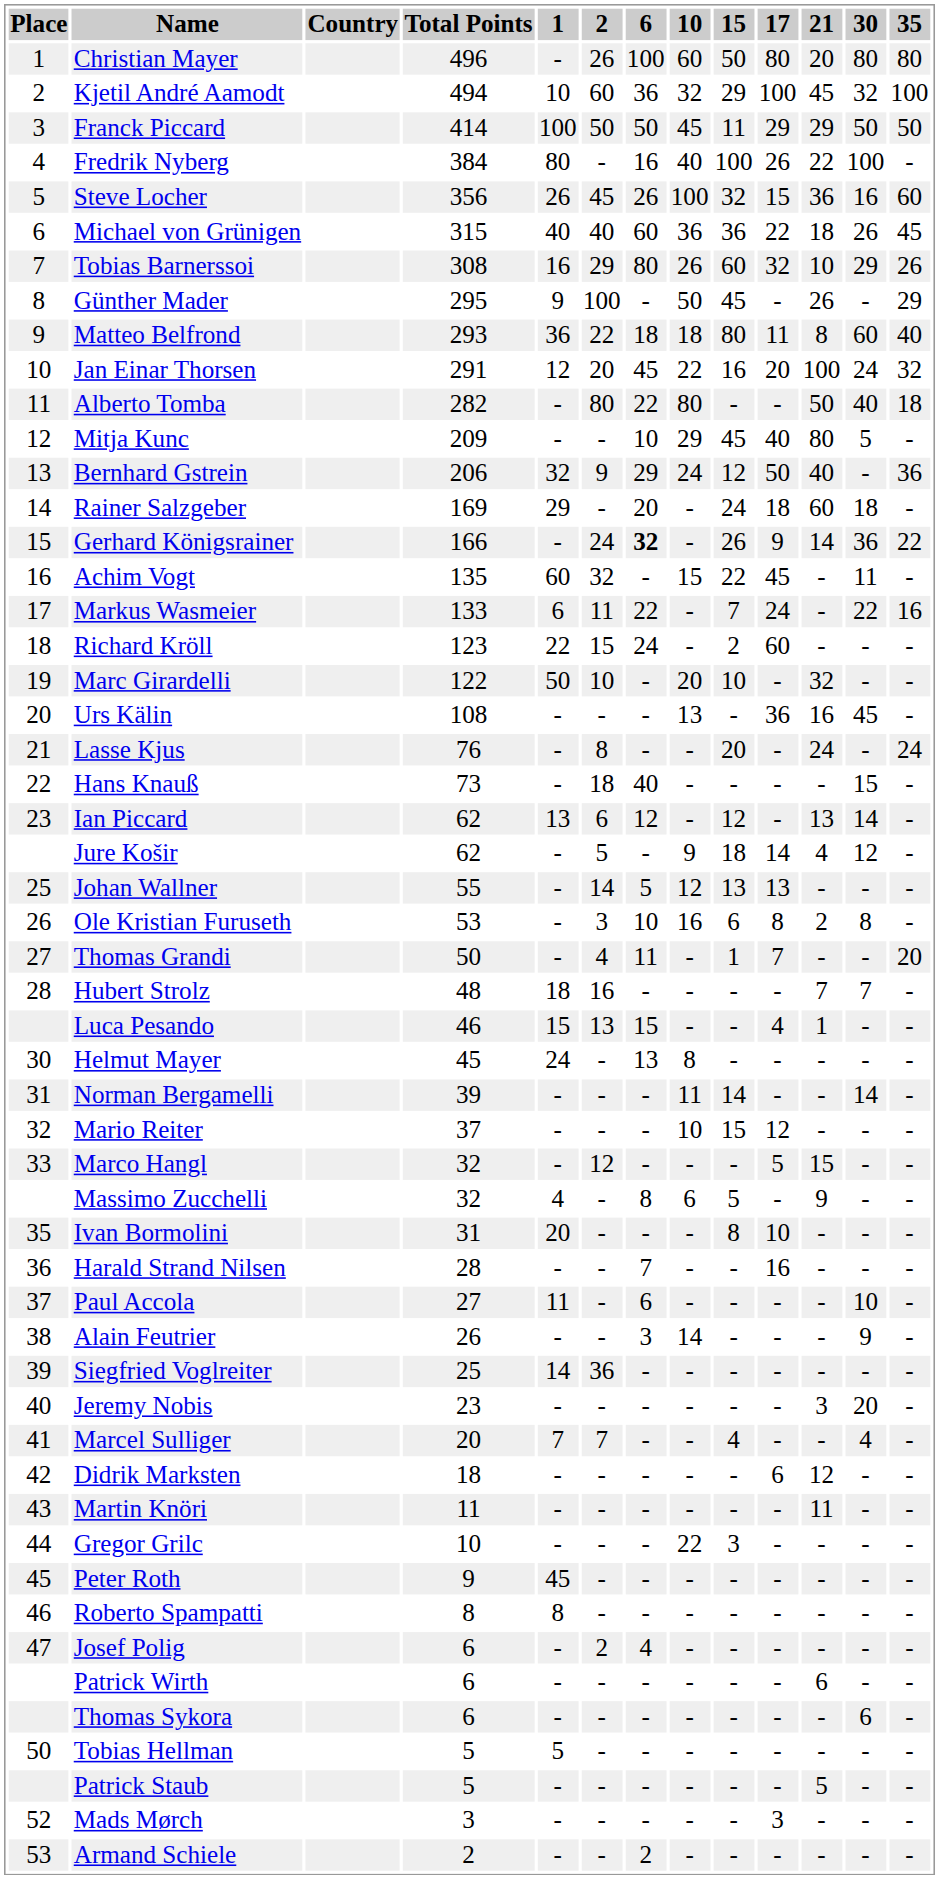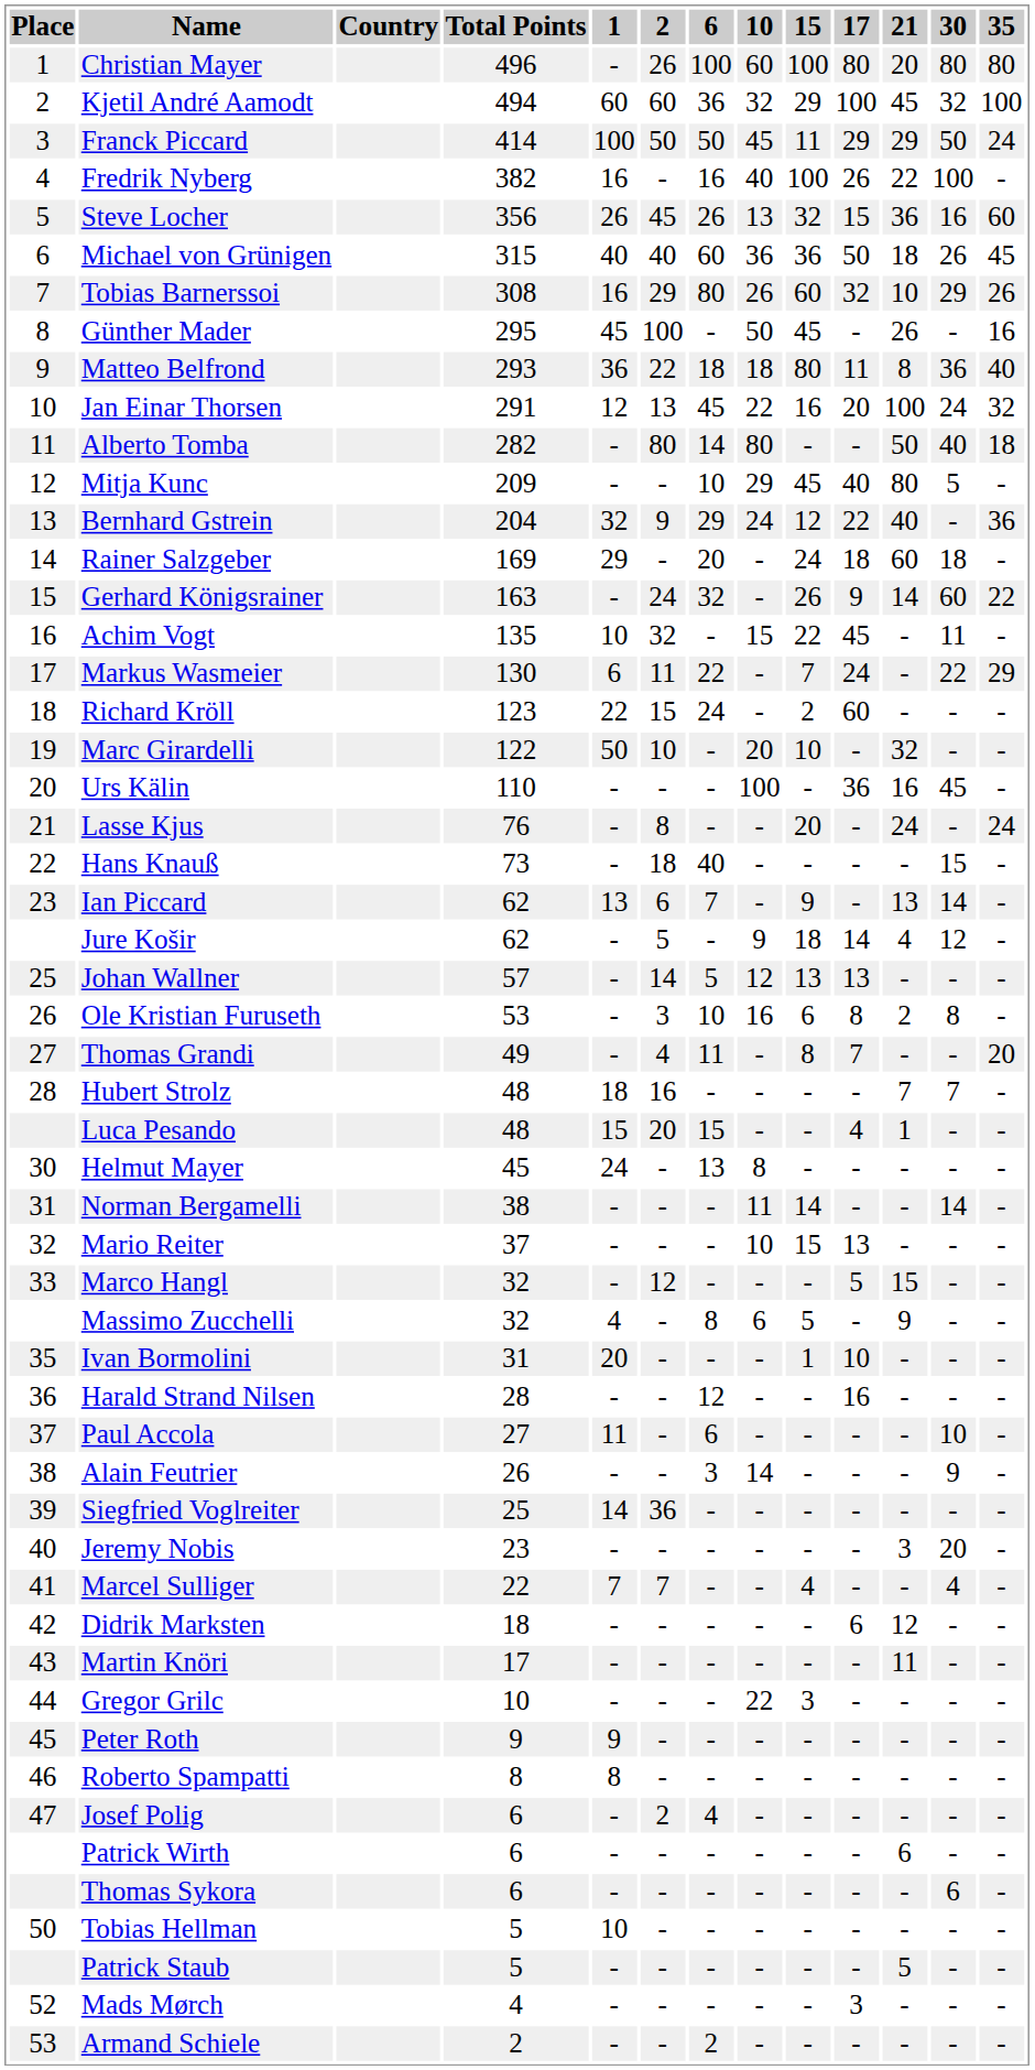 <table border="0" style="border: 1px solid #999; background-color:#FFFFFF; text-align:center">
 <tr align="center" bgcolor="#CCCCCC">
 <th>Place</th>
 <th>Name</th>
 <th>Country</th>
 <th>Total Points</th>
 <th>1</th>
 <th>2</th>
 <th>6</th>
 <th>10</th>
 <th>15</th>
 <th>17</th>
 <th>21</th>
 <th>30</th>
 <th>35</th>
 </tr>
 <tr bgcolor="#EFEFEF">
 <td>1</td>
 <td align="left"><a href='#'>Christian Mayer</a></td>
 <td align="left"></td>
 <td>496</td>
 <td>-</td>
 <td>26</td>
 <td>100</td>
 <td>60</td>
-<td>50</td>
+<td>100</td>
 <td>80</td>
 <td>20</td>
 <td>80</td>
 <td>80</td>
 </tr>
 <tr>
 <td>2</td>
 <td align="left"><a href='#'>Kjetil André Aamodt</a></td>
 <td align="left"></td>
 <td>494</td>
-<td>10</td>
+<td>60</td>
 <td>60</td>
 <td>36</td>
 <td>32</td>
 <td>29</td>
 <td>100</td>
 <td>45</td>
 <td>32</td>
 <td>100</td>
 </tr>
 <tr bgcolor="#EFEFEF">
 <td>3</td>
 <td align="left"><a href='#'>Franck Piccard</a></td>
 <td align="left"></td>
 <td>414</td>
 <td>100</td>
 <td>50</td>
 <td>50</td>
 <td>45</td>
 <td>11</td>
 <td>29</td>
 <td>29</td>
 <td>50</td>
-<td>50</td>
+<td>24</td>
 </tr>
 <tr>
 <td>4</td>
 <td align="left"><a href='#'>Fredrik Nyberg</a></td>
 <td align="left"></td>
-<td>384</td>
-<td>80</td>
+<td>382</td>
+<td>16</td>
 <td>-</td>
 <td>16</td>
 <td>40</td>
 <td>100</td>
 <td>26</td>
 <td>22</td>
 <td>100</td>
 <td>-</td>
 </tr>
 <tr bgcolor="#EFEFEF">
 <td>5</td>
 <td align="left"><a href='#'>Steve Locher</a></td>
 <td align="left"></td>
 <td>356</td>
 <td>26</td>
 <td>45</td>
 <td>26</td>
-<td>100</td>
+<td>13</td>
 <td>32</td>
 <td>15</td>
 <td>36</td>
 <td>16</td>
 <td>60</td>
 </tr>
 <tr>
 <td>6</td>
 <td align="left"><a href='#'>Michael von Grünigen</a></td>
 <td align="left"></td>
 <td>315</td>
 <td>40</td>
 <td>40</td>
 <td>60</td>
 <td>36</td>
 <td>36</td>
-<td>22</td>
+<td>50</td>
 <td>18</td>
 <td>26</td>
 <td>45</td>
 </tr>
 <tr bgcolor="#EFEFEF">
 <td>7</td>
 <td align="left"><a href='#'>Tobias Barnerssoi</a></td>
 <td align="left"></td>
 <td>308</td>
 <td>16</td>
 <td>29</td>
 <td>80</td>
 <td>26</td>
 <td>60</td>
 <td>32</td>
 <td>10</td>
 <td>29</td>
 <td>26</td>
 </tr>
 <tr>
 <td>8</td>
 <td align="left"><a href='#'>Günther Mader</a></td>
 <td align="left"></td>
 <td>295</td>
-<td>9</td>
+<td>45</td>
 <td>100</td>
 <td>-</td>
 <td>50</td>
 <td>45</td>
 <td>-</td>
 <td>26</td>
 <td>-</td>
-<td>29</td>
+<td>16</td>
 </tr>
 <tr bgcolor="#EFEFEF">
 <td>9</td>
 <td align="left"><a href='#'>Matteo Belfrond</a></td>
 <td align="left"></td>
 <td>293</td>
 <td>36</td>
 <td>22</td>
 <td>18</td>
 <td>18</td>
 <td>80</td>
 <td>11</td>
 <td>8</td>
-<td>60</td>
+<td>36</td>
 <td>40</td>
 </tr>
 <tr>
 <td>10</td>
 <td align="left"><a href='#'>Jan Einar Thorsen</a></td>
 <td align="left"></td>
 <td>291</td>
 <td>12</td>
-<td>20</td>
+<td>13</td>
 <td>45</td>
 <td>22</td>
 <td>16</td>
 <td>20</td>
 <td>100</td>
 <td>24</td>
 <td>32</td>
 </tr>
 <tr bgcolor="#EFEFEF">
 <td>11</td>
 <td align="left"><a href='#'>Alberto Tomba</a></td>
 <td align="left"></td>
 <td>282</td>
 <td>-</td>
 <td>80</td>
-<td>22</td>
+<td>14</td>
 <td>80</td>
 <td>-</td>
 <td>-</td>
 <td>50</td>
 <td>40</td>
 <td>18</td>
 </tr>
 <tr>
 <td>12</td>
 <td align="left"><a href='#'>Mitja Kunc</a></td>
 <td align="left"></td>
 <td>209</td>
 <td>-</td>
 <td>-</td>
 <td>10</td>
 <td>29</td>
 <td>45</td>
 <td>40</td>
 <td>80</td>
 <td>5</td>
 <td>-</td>
 </tr>
 <tr bgcolor="#EFEFEF">
 <td>13</td>
 <td align="left"><a href='#'>Bernhard Gstrein</a></td>
 <td align="left"></td>
-<td>206</td>
+<td>204</td>
 <td>32</td>
 <td>9</td>
 <td>29</td>
 <td>24</td>
 <td>12</td>
-<td>50</td>
+<td>22</td>
 <td>40</td>
 <td>-</td>
 <td>36</td>
 </tr>
 <tr>
 <td>14</td>
 <td align="left"><a href='#'>Rainer Salzgeber</a></td>
 <td align="left"></td>
 <td>169</td>
 <td>29</td>
 <td>-</td>
 <td>20</td>
 <td>-</td>
 <td>24</td>
 <td>18</td>
 <td>60</td>
 <td>18</td>
 <td>-</td>
 </tr>
 <tr bgcolor="#EFEFEF">
 <td>15</td>
 <td align="left"><a href='#'>Gerhard Königsrainer</a></td>
 <td align="left"></td>
-<td>166</td>
+<td>163</td>
 <td>-</td>
 <td>24</td>
-<td><strong>32</strong></td>
+<td>32</td>
 <td>-</td>
 <td>26</td>
 <td>9</td>
 <td>14</td>
-<td>36</td>
+<td>60</td>
 <td>22</td>
 </tr>
 <tr>
 <td>16</td>
 <td align="left"><a href='#'>Achim Vogt</a></td>
 <td align="left"></td>
 <td>135</td>
-<td>60</td>
+<td>10</td>
 <td>32</td>
 <td>-</td>
 <td>15</td>
 <td>22</td>
 <td>45</td>
 <td>-</td>
 <td>11</td>
 <td>-</td>
 </tr>
 <tr bgcolor="#EFEFEF">
 <td>17</td>
 <td align="left"><a href='#'>Markus Wasmeier</a></td>
 <td align="left"></td>
-<td>133</td>
+<td>130</td>
 <td>6</td>
 <td>11</td>
 <td>22</td>
 <td>-</td>
 <td>7</td>
 <td>24</td>
 <td>-</td>
 <td>22</td>
-<td>16</td>
+<td>29</td>
 </tr>
 <tr>
 <td>18</td>
 <td align="left"><a href='#'>Richard Kröll</a></td>
 <td align="left"></td>
 <td>123</td>
 <td>22</td>
 <td>15</td>
 <td>24</td>
 <td>-</td>
 <td>2</td>
 <td>60</td>
 <td>-</td>
 <td>-</td>
 <td>-</td>
 </tr>
 <tr bgcolor="#EFEFEF">
 <td>19</td>
 <td align="left"><a href='#'>Marc Girardelli</a></td>
 <td align="left"></td>
 <td>122</td>
 <td>50</td>
 <td>10</td>
 <td>-</td>
 <td>20</td>
 <td>10</td>
 <td>-</td>
 <td>32</td>
 <td>-</td>
 <td>-</td>
 </tr>
 <tr>
 <td>20</td>
 <td align="left"><a href='#'>Urs Kälin</a></td>
 <td align="left"></td>
-<td>108</td>
+<td>110</td>
 <td>-</td>
 <td>-</td>
 <td>-</td>
-<td>13</td>
+<td>100</td>
 <td>-</td>
 <td>36</td>
 <td>16</td>
 <td>45</td>
 <td>-</td>
 </tr>
 <tr bgcolor="#EFEFEF">
 <td>21</td>
 <td align="left"><a href='#'>Lasse Kjus</a></td>
 <td align="left"></td>
 <td>76</td>
 <td>-</td>
 <td>8</td>
 <td>-</td>
 <td>-</td>
 <td>20</td>
 <td>-</td>
 <td>24</td>
 <td>-</td>
 <td>24</td>
 </tr>
 <tr>
 <td>22</td>
 <td align="left"><a href='#'>Hans Knauß</a></td>
 <td align="left"></td>
 <td>73</td>
 <td>-</td>
 <td>18</td>
 <td>40</td>
 <td>-</td>
 <td>-</td>
 <td>-</td>
 <td>-</td>
 <td>15</td>
 <td>-</td>
 </tr>
 <tr bgcolor="#EFEFEF">
 <td>23</td>
 <td align="left"><a href='#'>Ian Piccard</a></td>
 <td align="left"></td>
 <td>62</td>
 <td>13</td>
 <td>6</td>
-<td>12</td>
+<td>7</td>
 <td>-</td>
-<td>12</td>
+<td>9</td>
 <td>-</td>
 <td>13</td>
 <td>14</td>
 <td>-</td>
 </tr>
 <tr>
 <td></td>
 <td align="left"><a href='#'>Jure Košir</a></td>
 <td align="left"></td>
 <td>62</td>
 <td>-</td>
 <td>5</td>
 <td>-</td>
 <td>9</td>
 <td>18</td>
 <td>14</td>
 <td>4</td>
 <td>12</td>
 <td>-</td>
 </tr>
 <tr bgcolor="#EFEFEF">
 <td>25</td>
 <td align="left"><a href='#'>Johan Wallner</a></td>
 <td align="left"></td>
-<td>55</td>
+<td>57</td>
 <td>-</td>
 <td>14</td>
 <td>5</td>
 <td>12</td>
 <td>13</td>
 <td>13</td>
 <td>-</td>
 <td>-</td>
 <td>-</td>
 </tr>
 <tr>
 <td>26</td>
 <td align="left"><a href='#'>Ole Kristian Furuseth</a></td>
 <td align="left"></td>
 <td>53</td>
 <td>-</td>
 <td>3</td>
 <td>10</td>
 <td>16</td>
 <td>6</td>
 <td>8</td>
 <td>2</td>
 <td>8</td>
 <td>-</td>
 </tr>
 <tr bgcolor="#EFEFEF">
 <td>27</td>
 <td align="left"><a href='#'>Thomas Grandi</a></td>
 <td align="left"></td>
-<td>50</td>
+<td>49</td>
 <td>-</td>
 <td>4</td>
 <td>11</td>
 <td>-</td>
-<td>1</td>
+<td>8</td>
 <td>7</td>
 <td>-</td>
 <td>-</td>
 <td>20</td>
 </tr>
 <tr>
 <td>28</td>
 <td align="left"><a href='#'>Hubert Strolz</a></td>
 <td align="left"></td>
 <td>48</td>
 <td>18</td>
 <td>16</td>
 <td>-</td>
 <td>-</td>
 <td>-</td>
 <td>-</td>
 <td>7</td>
 <td>7</td>
 <td>-</td>
 </tr>
 <tr bgcolor="#EFEFEF">
 <td></td>
 <td align="left"><a href='#'>Luca Pesando</a></td>
 <td align="left"></td>
-<td>46</td>
+<td>48</td>
 <td>15</td>
-<td>13</td>
+<td>20</td>
 <td>15</td>
 <td>-</td>
 <td>-</td>
 <td>4</td>
 <td>1</td>
 <td>-</td>
 <td>-</td>
 </tr>
 <tr>
 <td>30</td>
 <td align="left"><a href='#'>Helmut Mayer</a></td>
 <td align="left"></td>
 <td>45</td>
 <td>24</td>
 <td>-</td>
 <td>13</td>
 <td>8</td>
 <td>-</td>
 <td>-</td>
 <td>-</td>
 <td>-</td>
 <td>-</td>
 </tr>
 <tr bgcolor="#EFEFEF">
 <td>31</td>
 <td align="left"><a href='#'>Norman Bergamelli</a></td>
 <td align="left"></td>
-<td>39</td>
+<td>38</td>
 <td>-</td>
 <td>-</td>
 <td>-</td>
 <td>11</td>
 <td>14</td>
 <td>-</td>
 <td>-</td>
 <td>14</td>
 <td>-</td>
 </tr>
 <tr>
 <td>32</td>
 <td align="left"><a href='#'>Mario Reiter</a></td>
 <td align="left"></td>
 <td>37</td>
 <td>-</td>
 <td>-</td>
 <td>-</td>
 <td>10</td>
 <td>15</td>
-<td>12</td>
+<td>13</td>
 <td>-</td>
 <td>-</td>
 <td>-</td>
 </tr>
 <tr bgcolor="#EFEFEF">
 <td>33</td>
 <td align="left"><a href='#'>Marco Hangl</a></td>
 <td align="left"></td>
 <td>32</td>
 <td>-</td>
 <td>12</td>
 <td>-</td>
 <td>-</td>
 <td>-</td>
 <td>5</td>
 <td>15</td>
 <td>-</td>
 <td>-</td>
 </tr>
 <tr>
 <td></td>
 <td align="left"><a href='#'>Massimo Zucchelli</a></td>
 <td align="left"></td>
 <td>32</td>
 <td>4</td>
 <td>-</td>
 <td>8</td>
 <td>6</td>
 <td>5</td>
 <td>-</td>
 <td>9</td>
 <td>-</td>
 <td>-</td>
 </tr>
 <tr bgcolor="#EFEFEF">
 <td>35</td>
 <td align="left"><a href='#'>Ivan Bormolini</a></td>
 <td align="left"></td>
 <td>31</td>
 <td>20</td>
 <td>-</td>
 <td>-</td>
 <td>-</td>
-<td>8</td>
+<td>1</td>
 <td>10</td>
 <td>-</td>
 <td>-</td>
 <td>-</td>
 </tr>
 <tr>
 <td>36</td>
 <td align="left"><a href='#'>Harald Strand Nilsen</a></td>
 <td align="left"></td>
 <td>28</td>
 <td>-</td>
 <td>-</td>
-<td>7</td>
+<td>12</td>
 <td>-</td>
 <td>-</td>
 <td>16</td>
 <td>-</td>
 <td>-</td>
 <td>-</td>
 </tr>
 <tr bgcolor="#EFEFEF">
 <td>37</td>
 <td align="left"><a href='#'>Paul Accola</a></td>
 <td align="left"></td>
 <td>27</td>
 <td>11</td>
 <td>-</td>
 <td>6</td>
 <td>-</td>
 <td>-</td>
 <td>-</td>
 <td>-</td>
 <td>10</td>
 <td>-</td>
 </tr>
 <tr>
 <td>38</td>
 <td align="left"><a href='#'>Alain Feutrier</a></td>
 <td align="left"></td>
 <td>26</td>
 <td>-</td>
 <td>-</td>
 <td>3</td>
 <td>14</td>
 <td>-</td>
 <td>-</td>
 <td>-</td>
 <td>9</td>
 <td>-</td>
 </tr>
 <tr bgcolor="#EFEFEF">
 <td>39</td>
 <td align="left"><a href='#'>Siegfried Voglreiter</a></td>
 <td align="left"></td>
 <td>25</td>
 <td>14</td>
 <td>36</td>
 <td>-</td>
 <td>-</td>
 <td>-</td>
 <td>-</td>
 <td>-</td>
 <td>-</td>
 <td>-</td>
 </tr>
 <tr>
 <td>40</td>
 <td align="left"><a href='#'>Jeremy Nobis</a></td>
 <td align="left"></td>
 <td>23</td>
 <td>-</td>
 <td>-</td>
 <td>-</td>
 <td>-</td>
 <td>-</td>
 <td>-</td>
 <td>3</td>
 <td>20</td>
 <td>-</td>
 </tr>
 <tr bgcolor="#EFEFEF">
 <td>41</td>
 <td align="left"><a href='#'>Marcel Sulliger</a></td>
 <td align="left"></td>
-<td>20</td>
+<td>22</td>
 <td>7</td>
 <td>7</td>
 <td>-</td>
 <td>-</td>
 <td>4</td>
 <td>-</td>
 <td>-</td>
 <td>4</td>
 <td>-</td>
 </tr>
 <tr>
 <td>42</td>
 <td align="left"><a href='#'>Didrik Marksten</a></td>
 <td align="left"></td>
 <td>18</td>
 <td>-</td>
 <td>-</td>
 <td>-</td>
 <td>-</td>
 <td>-</td>
 <td>6</td>
 <td>12</td>
 <td>-</td>
 <td>-</td>
 </tr>
 <tr bgcolor="#EFEFEF">
 <td>43</td>
 <td align="left"><a href='#'>Martin Knöri</a></td>
 <td align="left"></td>
-<td>11</td>
+<td>17</td>
 <td>-</td>
 <td>-</td>
 <td>-</td>
 <td>-</td>
 <td>-</td>
 <td>-</td>
 <td>11</td>
 <td>-</td>
 <td>-</td>
 </tr>
 <tr>
 <td>44</td>
 <td align="left"><a href='#'>Gregor Grilc</a></td>
 <td align="left"></td>
 <td>10</td>
 <td>-</td>
 <td>-</td>
 <td>-</td>
 <td>22</td>
 <td>3</td>
 <td>-</td>
 <td>-</td>
 <td>-</td>
 <td>-</td>
 </tr>
 <tr bgcolor="#EFEFEF">
 <td>45</td>
 <td align="left"><a href='#'>Peter Roth</a></td>
 <td align="left"></td>
 <td>9</td>
-<td>45</td>
+<td>9</td>
 <td>-</td>
 <td>-</td>
 <td>-</td>
 <td>-</td>
 <td>-</td>
 <td>-</td>
 <td>-</td>
 <td>-</td>
 </tr>
 <tr>
 <td>46</td>
 <td align="left"><a href='#'>Roberto Spampatti</a></td>
 <td align="left"></td>
 <td>8</td>
 <td>8</td>
 <td>-</td>
 <td>-</td>
 <td>-</td>
 <td>-</td>
 <td>-</td>
 <td>-</td>
 <td>-</td>
 <td>-</td>
 </tr>
 <tr bgcolor="#EFEFEF">
 <td>47</td>
 <td align="left"><a href='#'>Josef Polig</a></td>
 <td align="left"></td>
 <td>6</td>
 <td>-</td>
 <td>2</td>
 <td>4</td>
 <td>-</td>
 <td>-</td>
 <td>-</td>
 <td>-</td>
 <td>-</td>
 <td>-</td>
 </tr>
 <tr>
 <td></td>
 <td align="left"><a href='#'>Patrick Wirth</a></td>
 <td align="left"></td>
 <td>6</td>
 <td>-</td>
 <td>-</td>
 <td>-</td>
 <td>-</td>
 <td>-</td>
 <td>-</td>
 <td>6</td>
 <td>-</td>
 <td>-</td>
 </tr>
 <tr bgcolor="#EFEFEF">
 <td></td>
 <td align="left"><a href='#'>Thomas Sykora</a></td>
 <td align="left"></td>
 <td>6</td>
 <td>-</td>
 <td>-</td>
 <td>-</td>
 <td>-</td>
 <td>-</td>
 <td>-</td>
 <td>-</td>
 <td>6</td>
 <td>-</td>
 </tr>
 <tr>
 <td>50</td>
 <td align="left"><a href='#'>Tobias Hellman</a></td>
 <td align="left"></td>
 <td>5</td>
-<td>5</td>
+<td>10</td>
 <td>-</td>
 <td>-</td>
 <td>-</td>
 <td>-</td>
 <td>-</td>
 <td>-</td>
 <td>-</td>
 <td>-</td>
 </tr>
 <tr bgcolor="#EFEFEF">
 <td></td>
 <td align="left"><a href='#'>Patrick Staub</a></td>
 <td align="left"></td>
 <td>5</td>
 <td>-</td>
 <td>-</td>
 <td>-</td>
 <td>-</td>
 <td>-</td>
 <td>-</td>
 <td>5</td>
 <td>-</td>
 <td>-</td>
 </tr>
 <tr>
 <td>52</td>
 <td align="left"><a href='#'>Mads Mørch</a></td>
 <td align="left"></td>
-<td>3</td>
+<td>4</td>
 <td>-</td>
 <td>-</td>
 <td>-</td>
 <td>-</td>
 <td>-</td>
 <td>3</td>
 <td>-</td>
 <td>-</td>
 <td>-</td>
 </tr>
 <tr bgcolor="#EFEFEF">
 <td>53</td>
 <td align="left"><a href='#'>Armand Schiele</a></td>
 <td align="left"></td>
 <td>2</td>
 <td>-</td>
 <td>-</td>
 <td>2</td>
 <td>-</td>
 <td>-</td>
 <td>-</td>
 <td>-</td>
 <td>-</td>
 <td>-</td>
 </tr>
 </table>
